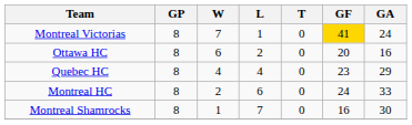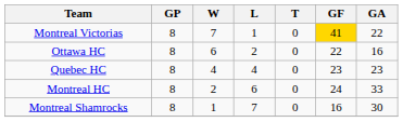 <table class="wikitable" style="text-align:center;">
 <tr>
 <th style="width:12em">Team</th>
 <th style="width:3em">GP</th>
 <th style="width:3em">W</th>
 <th style="width:3em">L</th>
 <th style="width:3em">T</th>
 <th style="width:3em">GF</th>
 <th style="width:3em">GA</th>
 </tr>
 <tr>
 <td><a href='#'>Montreal Victorias</a></td>
 <td>8</td>
 <td>7</td>
 <td>1</td>
 <td>0</td>
 <td style="background: gold;">41</td>
-<td>24</td>
+<td>22</td>
 </tr>
 <tr>
 <td><a href='#'>Ottawa HC</a></td>
 <td>8</td>
 <td>6</td>
 <td>2</td>
 <td>0</td>
-<td>20</td>
+<td>22</td>
 <td>16</td>
 </tr>
 <tr>
 <td><a href='#'>Quebec HC</a></td>
 <td>8</td>
 <td>4</td>
 <td>4</td>
 <td>0</td>
 <td>23</td>
-<td>29</td>
+<td>23</td>
 </tr>
 <tr>
 <td><a href='#'>Montreal HC</a></td>
 <td>8</td>
 <td>2</td>
 <td>6</td>
 <td>0</td>
 <td>24</td>
 <td>33</td>
 </tr>
 <tr>
 <td><a href='#'>Montreal Shamrocks</a></td>
 <td>8</td>
 <td>1</td>
 <td>7</td>
 <td>0</td>
 <td>16</td>
 <td>30</td>
 </tr>
 <tr>
 </tr>
 </table>
